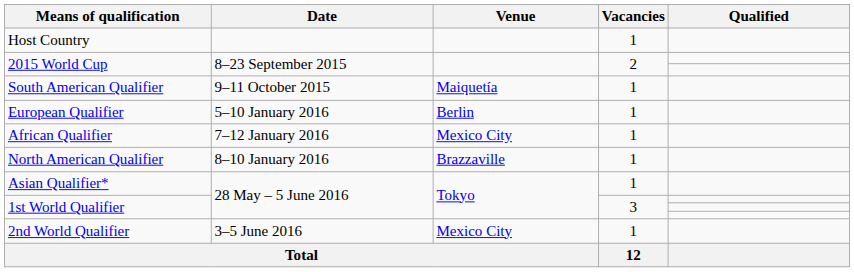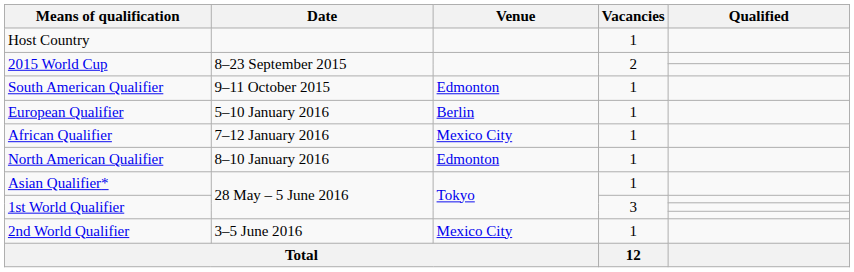 <table class="wikitable" style="max-width:900px">
 <tr>
 <th width=25%>Means of qualification</th>
 <th width=27%>Date</th>
 <th width=20%>Venue</th>
 <th width=6%>Vacancies</th>
 <th width=22%>Qualified</th>
 </tr>
 <tr>
 <td>Host Country</td>
 <td></td>
 <td></td>
 <td style="text-align:center;">1</td>
 <td></td>
 </tr>
 <tr>
 <td rowspan="2"><a href='#'>2015 World Cup</a></td>
 <td rowspan="2">8–23 September 2015</td>
 <td rowspan="2"></td>
 <td rowspan="2" style="text-align:center;">2</td>
 <td></td>
 </tr>
 <tr>
 <td></td>
 </tr>
 <tr>
 <td><a href='#'>South American Qualifier</a></td>
 <td>9–11 October 2015</td>
-<td> <a href='#'>Maiquetía</a></td>
+<td> <a href='#'>Edmonton</a></td>
 <td style="text-align:center;">1</td>
 <td></td>
 </tr>
 <tr>
 <td><a href='#'>European Qualifier</a></td>
 <td>5–10 January 2016</td>
 <td> <a href='#'>Berlin</a></td>
 <td style="text-align:center;">1</td>
 <td></td>
 </tr>
 <tr>
 <td><a href='#'>African Qualifier</a></td>
 <td>7–12 January 2016</td>
 <td> <a href='#'>Mexico City</a></td>
 <td style="text-align:center;">1</td>
 <td></td>
 </tr>
 <tr>
 <td><a href='#'>North American Qualifier</a></td>
 <td>8–10 January 2016</td>
-<td> <a href='#'>Brazzaville</a></td>
+<td> <a href='#'>Edmonton</a></td>
 <td style="text-align:center;">1</td>
 <td></td>
 </tr>
 <tr>
 <td><a href='#'>Asian Qualifier</a><a href='#'>*</a></td>
 <td rowspan="4">28 May – 5 June 2016</td>
 <td rowspan="4"> <a href='#'>Tokyo</a></td>
 <td style="text-align:center;">1</td>
 <td></td>
 </tr>
 <tr>
 <td rowspan="3"><a href='#'>1st World Qualifier</a></td>
 <td rowspan="3" style="text-align:center;">3</td>
 <td></td>
 </tr>
 <tr>
 <td></td>
 </tr>
 <tr>
 <td></td>
 </tr>
 <tr>
 <td><a href='#'>2nd World Qualifier</a></td>
 <td>3–5 June 2016</td>
 <td> <a href='#'>Mexico City</a></td>
 <td style="text-align:center;">1</td>
 <td></td>
 </tr>
 <tr>
 <th colspan="3">Total</th>
 <th>12</th>
 <th></th>
 </tr>
 </table>
